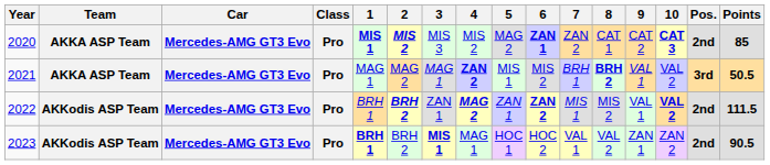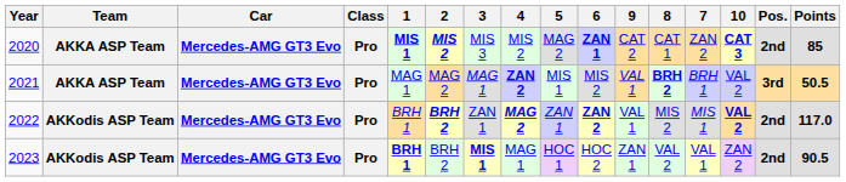 <table class="wikitable" border="1" style="text-align:center; font-size:90%;">
 <tr>
 <th>Year</th>
 <th>Team</th>
 <th>Car</th>
 <th>Class</th>
 <th>1</th>
 <th>2</th>
 <th>3</th>
 <th>4</th>
 <th>5</th>
 <th>6</th>
+<th>9</th>
+<th>8</th>
 <th>7</th>
-<th>8</th>
-<th>9</th>
 <th>10</th>
 <th>Pos.</th>
 <th>Points</th>
 </tr>
 <tr>
 <td><a href='#'>2020</a></td>
 <th>AKKA ASP Team</th>
 <th><a href='#'>Mercedes-AMG GT3 Evo</a></th>
 <th>Pro</th>
 <td style="background:#DFFFDF;"><strong><a href='#'>MIS<br>1</a><br></strong></td>
 <td style="background:#FFFFBF;"><strong><em><a href='#'>MIS<br>2</a></em></strong><br></td>
 <td style="background:#DFFFDF;"><a href='#'>MIS<br>3</a><br></td>
 <td style="background:#DFFFDF;"><a href='#'>MIS<br>2</a><br></td>
 <td style="background:#DFDFDF;"><a href='#'>MAG<br>2</a><br></td>
 <td style="background:#CFCFFF;"><strong><a href='#'>ZAN<br>1</a><br></strong></td>
+<td style="background:#FFDF9F;"><a href='#'>CAT<br>2</a><br></td>
+<td style="background:#FFDF9F;"><a href='#'>CAT<br>1</a><br></td>
 <td style="background:#FFDF9F;"><a href='#'>ZAN<br>2</a><br></td>
-<td style="background:#FFDF9F;"><a href='#'>CAT<br>1</a><br></td>
-<td style="background:#FFDF9F;"><a href='#'>CAT<br>2</a><br></td>
 <td style="background:#FFFFBF;"><strong><a href='#'>CAT<br>3</a></strong><br></td>
 <th style="background:#DFDFDF;">2nd</th>
 <th style="background:#DFDFDF;">85</th>
 </tr>
 <tr>
 <td><a href='#'>2021</a></td>
 <th>AKKA ASP Team</th>
 <th><a href='#'>Mercedes-AMG GT3 Evo</a></th>
 <th>Pro</th>
 <td style="background:#DFFFDF;"><a href='#'>MAG<br>1</a><br></td>
 <td style="background:#FFDF9F;"><a href='#'>MAG<br>2</a><br></td>
 <td style="background:#DFDFDF;"><em><a href='#'>MAG<br>1</a></em><br></td>
 <td style="background:#CFCFFF;"><strong><a href='#'>ZAN<br>2</a></strong><br></td>
 <td style="background:#DFFFDF;"><a href='#'>MIS<br>1</a><br></td>
 <td style="background:#DFDFDF;"><a href='#'>MIS<br>2</a><br></td>
+<td style="background:#FFDF9F;"><em><a href='#'>VAL<br>1</a></em><br></td>
+<td style="background:#DFFFDF;"><strong><a href='#'>BRH<br>2</a></strong><br></td>
 <td style="background:#CFCFFF;"><em><a href='#'>BRH<br>1</a></em><br></td>
-<td style="background:#DFFFDF;"><strong><a href='#'>BRH<br>2</a></strong><br></td>
-<td style="background:#FFDF9F;"><em><a href='#'>VAL<br>1</a></em><br></td>
 <td style="background:#CFCFFF;"><a href='#'>VAL <br>2</a><br></td>
 <th style="background:#FFDF9F;">3rd</th>
 <th style="background:#FFDF9F;">50.5</th>
 </tr>
 <tr>
 <td><a href='#'>2022</a></td>
 <th>AKKodis ASP Team</th>
 <th><a href='#'>Mercedes-AMG GT3 Evo</a></th>
 <th>Pro</th>
 <td style="background:#FFDF9F;"><em><a href='#'>BRH<br>1</a></em><br></td>
 <td style="background:#FFFFBF;"><strong><em><a href='#'>BRH<br>2</a></em></strong><br></td>
 <td style="background:#DFDFDF;"><a href='#'>ZAN<br>1</a><br></td>
 <td style="background:#FFFFBF;"><strong><em><a href='#'>MAG<br>2</a></em></strong><br></td>
 <td style="background:#CFCFFF;"><em><a href='#'>ZAN<br>1</a></em><br></td>
 <td style="background:#FFFFBF;"><strong><a href='#'>ZAN<br>2</a></strong><br></td>
+<td style="background:#DFFFDF;"><a href='#'>VAL<br>1</a><br></td>
+<td style="background:#DFDFDF;"><a href='#'>MIS<br>2</a><br></td>
 <td style="background:#DFDFDF;"><em><a href='#'>MIS<br>1</a></em><br></td>
-<td style="background:#DFDFDF;"><a href='#'>MIS<br>2</a><br></td>
-<td style="background:#DFFFDF;"><a href='#'>VAL<br>1</a><br></td>
 <td style="background:#FFDF9F;"><strong><a href='#'>VAL <br>2</a></strong><br></td>
 <th style="background:#DFDFDF;">2nd</th>
-<th style="background:#DFDFDF;">111.5</th>
+<th style="background:#DFDFDF;">117.0</th>
 </tr>
 <tr>
 <td><a href='#'>2023</a></td>
 <th>AKKodis ASP Team</th>
 <th><a href='#'>Mercedes-AMG GT3 Evo</a></th>
 <th>Pro</th>
 <td style="background:#FFFFBF;"><strong><a href='#'>BRH<br>1</a></strong><br></td>
 <td style="background:#DFFFDF;"><a href='#'>BRH<br>2</a><br></td>
 <td style="background:#FFFFBF;"><strong><a href='#'>MIS<br>1</a></strong><br></td>
 <td style="background:#DFFFDF;"><a href='#'>MAG<br>1</a><br></td>
 <td style="background:#EFCFFF;"><a href='#'>HOC<br>1</a><br></td>
 <td style="background:#FFFFBF;"><a href='#'>HOC<br>2</a><br></td>
+<td style="background:#DFFFDF;"><a href='#'>ZAN<br>1</a><br></td>
+<td style="background:#DFFFDF;"><a href='#'>VAL<br>2</a><br></td>
 <td style="background:#FFFFBF;"><a href='#'>VAL<br>1</a><br></td>
-<td style="background:#DFFFDF;"><a href='#'>VAL<br>2</a><br></td>
-<td style="background:#DFFFDF;"><a href='#'>ZAN<br>1</a><br></td>
 <td style="background:#EFCFFF;"><a href='#'>ZAN<br>2</a><br></td>
 <th style="background:#DFDFDF;">2nd</th>
 <th style="background:#DFDFDF;">90.5</th>
 </tr>
 </table>
